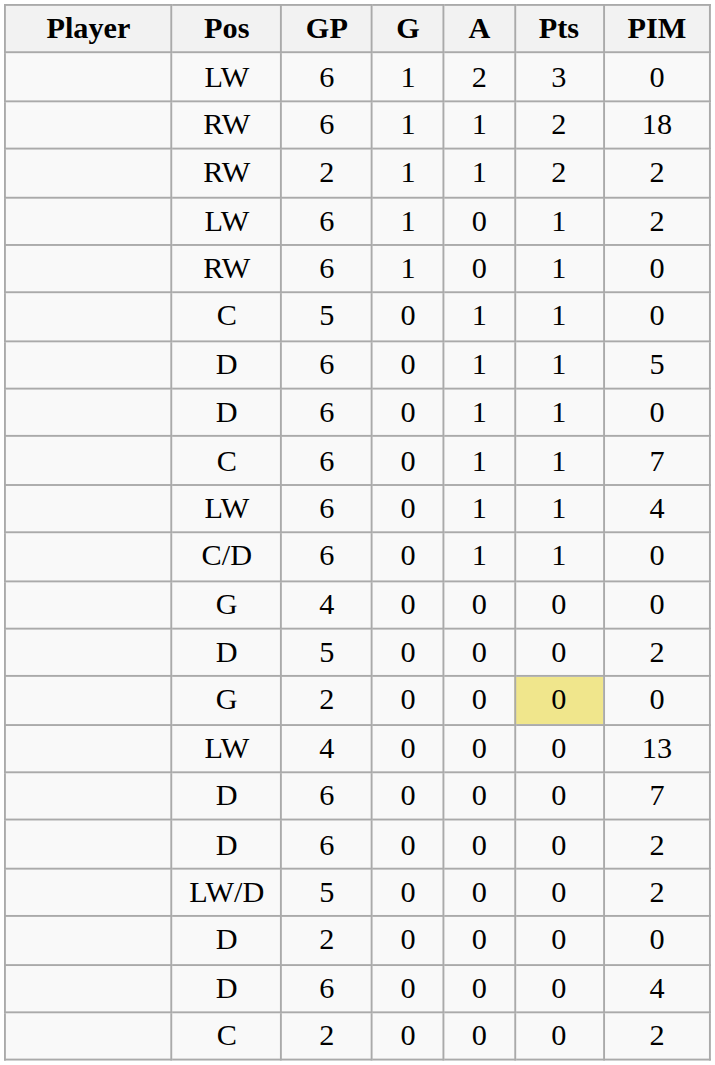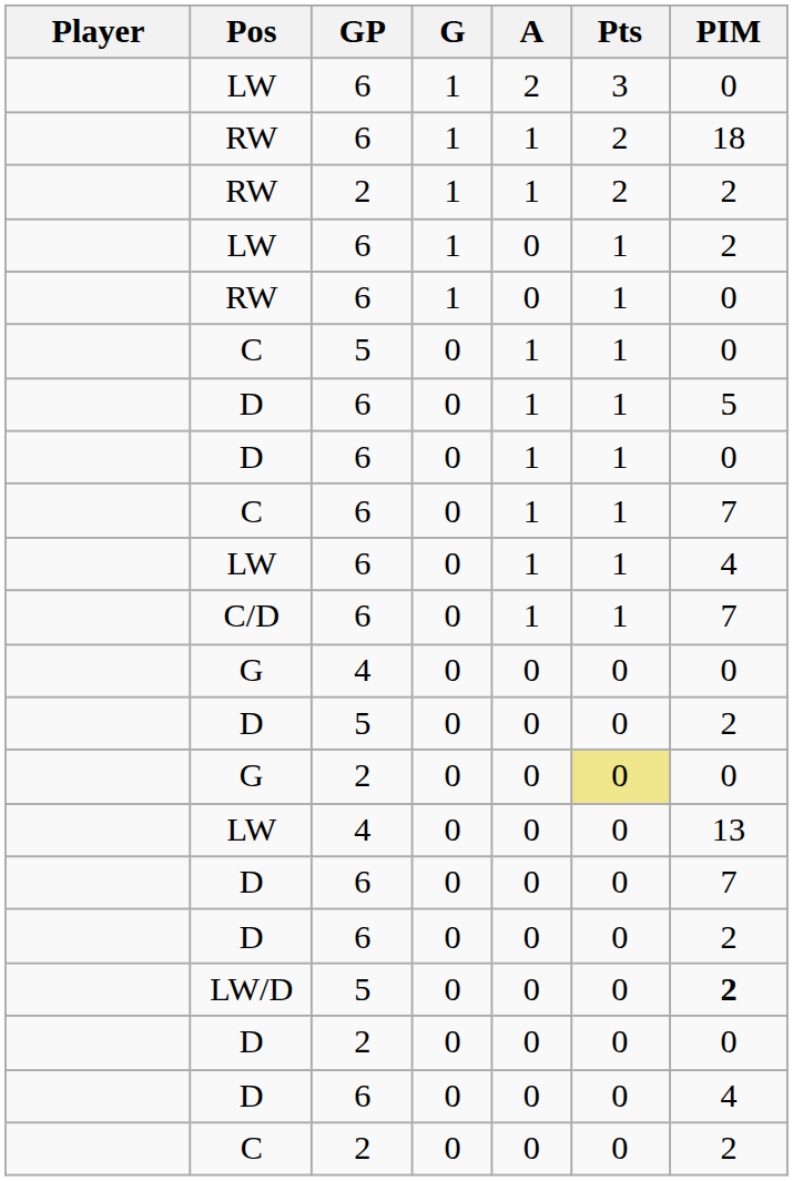 <table class="wikitable sortable" width="60%">
 <tr ALIGN="center">
 <th bgcolor="#DDDDFF" width="10%">Player</th>
 <th bgcolor="#DDDDFF" width="3%" title="Position">Pos</th>
 <th bgcolor="#DDDDFF" width="5%" title="Games played">GP</th>
 <th bgcolor="#DDDDFF" width="5%" title="Goals">G</th>
 <th bgcolor="#DDDDFF" width="5%" title="Assists">A</th>
 <th bgcolor="#DDDDFF" width="5%" title="Points">Pts</th>
 <th bgcolor="#DDDDFF" width="5%" title="Penalties in Minutes">PIM</th>
 </tr>
 <tr align="center">
 <td align="right"></td>
 <td>LW</td>
 <td>6</td>
 <td>1</td>
 <td>2</td>
 <td>3</td>
 <td>0</td>
 </tr>
 <tr align="center">
 <td align="right"></td>
 <td>RW</td>
 <td>6</td>
 <td>1</td>
 <td>1</td>
 <td>2</td>
 <td>18</td>
 </tr>
 <tr align="center">
 <td align="right"></td>
 <td>RW</td>
 <td>2</td>
 <td>1</td>
 <td>1</td>
 <td>2</td>
 <td>2</td>
 </tr>
 <tr align="center">
 <td align="right"></td>
 <td>LW</td>
 <td>6</td>
 <td>1</td>
 <td>0</td>
 <td>1</td>
 <td>2</td>
 </tr>
 <tr align="center">
 <td align="right"></td>
 <td>RW</td>
 <td>6</td>
 <td>1</td>
 <td>0</td>
 <td>1</td>
 <td>0</td>
 </tr>
 <tr align="center">
 <td align="right"></td>
 <td>C</td>
 <td>5</td>
 <td>0</td>
 <td>1</td>
 <td>1</td>
 <td>0</td>
 </tr>
 <tr align="center">
 <td align="right"></td>
 <td>D</td>
 <td>6</td>
 <td>0</td>
 <td>1</td>
 <td>1</td>
 <td>5</td>
 </tr>
 <tr align="center">
 <td align="right"></td>
 <td>D</td>
 <td>6</td>
 <td>0</td>
 <td>1</td>
 <td>1</td>
 <td>0</td>
 </tr>
 <tr align="center">
 <td align="right"></td>
 <td>C</td>
 <td>6</td>
 <td>0</td>
 <td>1</td>
 <td>1</td>
 <td>7</td>
 </tr>
 <tr align="center">
 <td align="right"></td>
 <td>LW</td>
 <td>6</td>
 <td>0</td>
 <td>1</td>
 <td>1</td>
 <td>4</td>
 </tr>
 <tr align="center">
 <td align="right"></td>
 <td>C/D</td>
 <td>6</td>
 <td>0</td>
 <td>1</td>
 <td>1</td>
-<td>0</td>
+<td>7</td>
 </tr>
 <tr align="center">
 <td align="right"></td>
 <td>G</td>
 <td>4</td>
 <td>0</td>
 <td>0</td>
 <td>0</td>
 <td>0</td>
 </tr>
 <tr align="center">
 <td align="right"></td>
 <td>D</td>
 <td>5</td>
 <td>0</td>
 <td>0</td>
 <td>0</td>
 <td>2</td>
 </tr>
 <tr align="center">
 <td align="right"></td>
 <td>G</td>
 <td>2</td>
 <td>0</td>
 <td>0</td>
 <td style="background: khaki;">0</td>
 <td>0</td>
 </tr>
 <tr align="center">
 <td align="right"></td>
 <td>LW</td>
 <td>4</td>
 <td>0</td>
 <td>0</td>
 <td>0</td>
 <td>13</td>
 </tr>
 <tr align="center">
 <td align="right"></td>
 <td>D</td>
 <td>6</td>
 <td>0</td>
 <td>0</td>
 <td>0</td>
 <td>7</td>
 </tr>
 <tr align="center">
 <td align="right"></td>
 <td>D</td>
 <td>6</td>
 <td>0</td>
 <td>0</td>
 <td>0</td>
 <td>2</td>
 </tr>
 <tr align="center">
 <td align="right"></td>
 <td>LW/D</td>
 <td>5</td>
 <td>0</td>
 <td>0</td>
 <td>0</td>
-<td>2</td>
+<td><strong>2</strong></td>
 </tr>
 <tr align="center">
 <td align="right"></td>
 <td>D</td>
 <td>2</td>
 <td>0</td>
 <td>0</td>
 <td>0</td>
 <td>0</td>
 </tr>
 <tr align="center">
 <td align="right"></td>
 <td>D</td>
 <td>6</td>
 <td>0</td>
 <td>0</td>
 <td>0</td>
 <td>4</td>
 </tr>
 <tr align="center">
 <td align="right"></td>
 <td>C</td>
 <td>2</td>
 <td>0</td>
 <td>0</td>
 <td>0</td>
 <td>2</td>
 </tr>
 </table>
